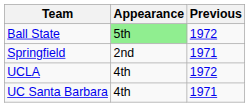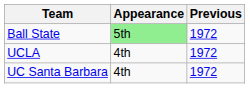 <table class="wikitable sortable">
 <tr>
 <th>Team</th>
 <th>Appearance</th>
 <th>Previous</th>
 </tr>
 <tr>
 <td><a href='#'>Ball State</a></td>
 <td style="background: lightgreen;">5th</td>
 <td><a href='#'>1972</a></td>
 </tr>
 <tr>
-<td><a href='#'>Springfield</a></td>
-<td>2nd</td>
-<td><a href='#'>1971</a></td>
-</tr>
-<tr>
 <td><a href='#'>UCLA</a></td>
 <td>4th</td>
 <td><a href='#'>1972</a></td>
 </tr>
 <tr>
 <td><a href='#'>UC Santa Barbara</a></td>
 <td>4th</td>
-<td><a href='#'>1971</a></td>
+<td><a href='#'>1972</a></td>
 </tr>
 </table>
